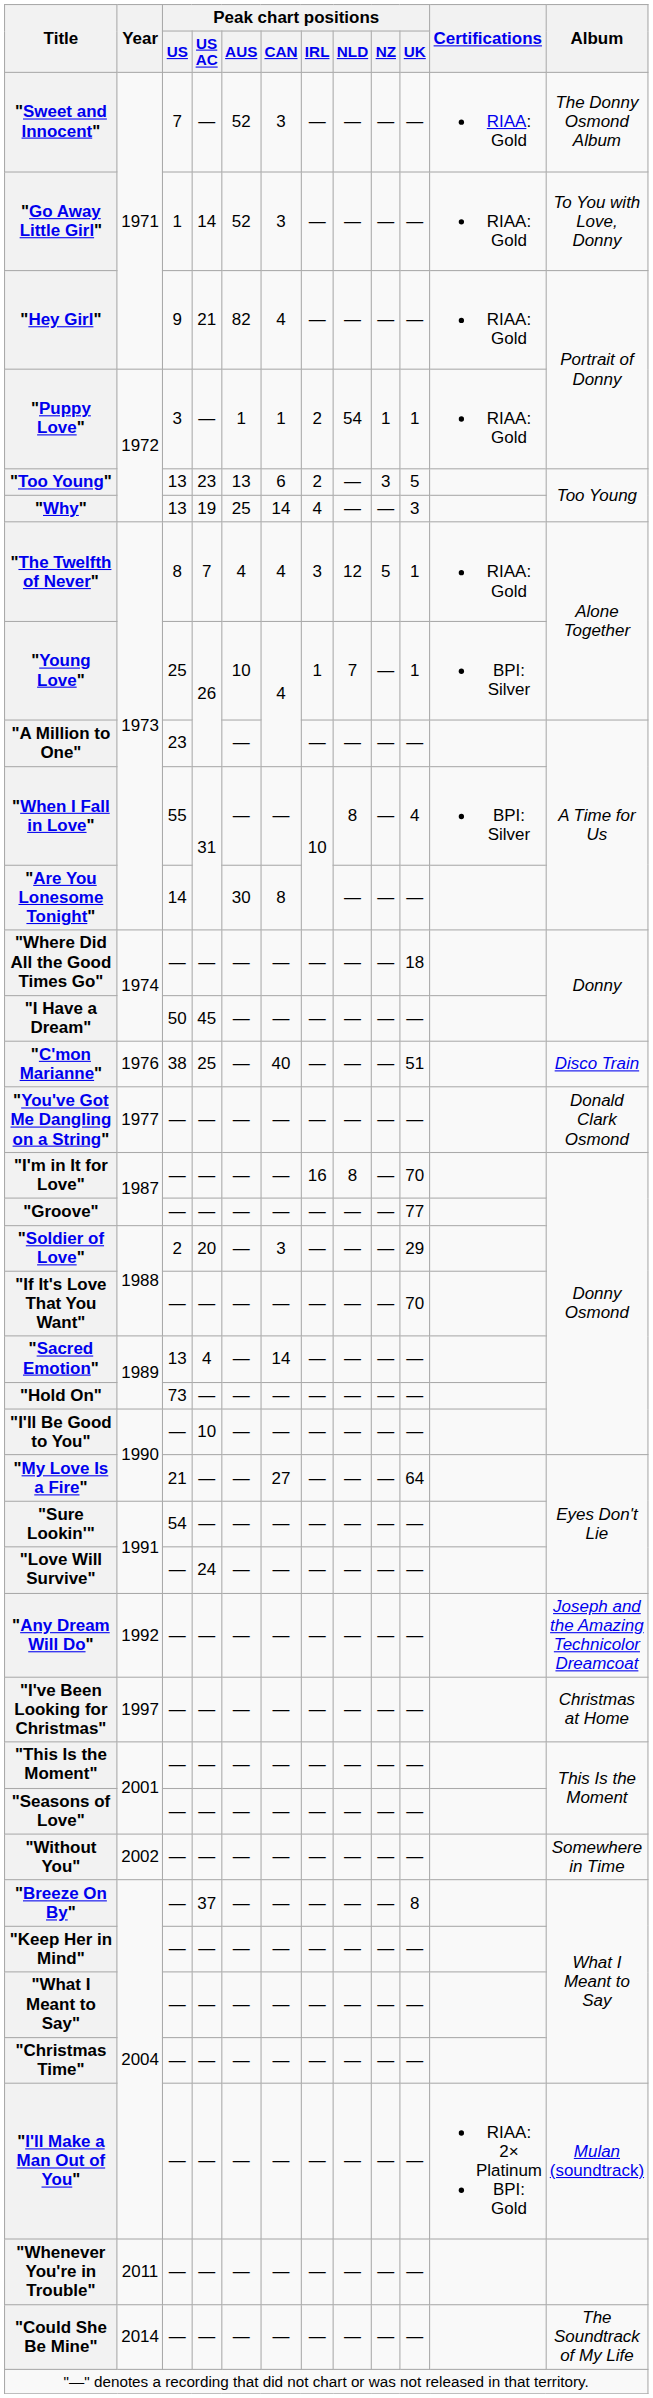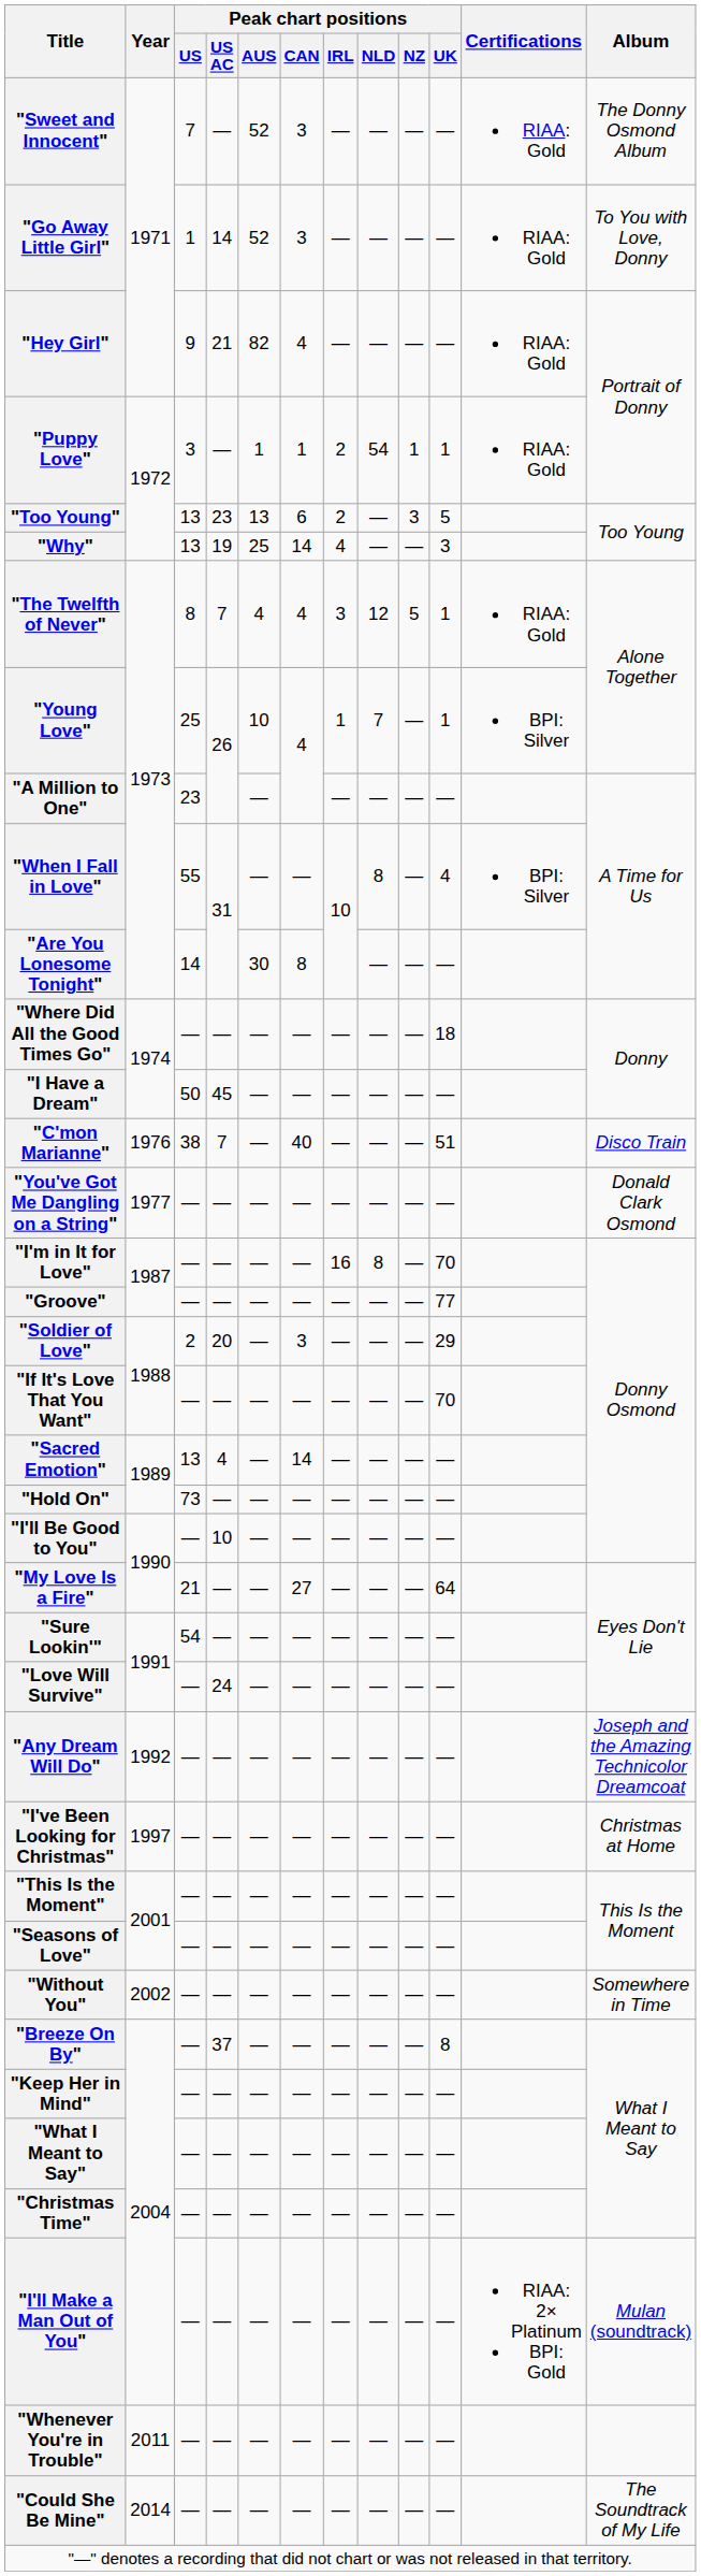 <table class="wikitable plainrowheaders" style="text-align:center;" border="1">
 <tr>
 <th scope="col" rowspan="2" style="width:18em;">Title</th>
 <th scope="col" rowspan="2">Year</th>
 <th scope="col" colspan="8">Peak chart positions</th>
 <th scope="col" rowspan="2"><a href='#'>Certifications</a></th>
 <th scope="col" rowspan="2">Album</th>
 </tr>
 <tr>
 <th scope="col" style="width:2em;font-size:90%;"><a href='#'>US</a><br></th>
 <th scope="col" style="width:2em;font-size:90%;"><a href='#'>US<br>AC</a><br></th>
 <th scope="col" style="width:2em;font-size:90%;"><a href='#'>AUS</a><br></th>
 <th scope="col" style="width:2em;font-size:90%;"><a href='#'>CAN</a><br></th>
 <th scope="col" style="width:2em;font-size:90%;"><a href='#'>IRL</a><br></th>
 <th scope="col" style="width:2em;font-size:90%;"><a href='#'>NLD</a><br></th>
 <th scope="col" style="width:2em;font-size:90%;"><a href='#'>NZ</a><br></th>
 <th scope="col" style="width:2em;font-size:90%;"><a href='#'>UK</a><br></th>
 </tr>
 <tr>
 <th scope="row">"<a href='#'>Sweet and Innocent</a>"</th>
 <td rowspan="3">1971</td>
 <td>7</td>
 <td>—</td>
 <td>52</td>
 <td>3</td>
 <td>—</td>
 <td>—</td>
 <td>—</td>
 <td>—</td>
 <td><br><ul><li><a href='#'>RIAA</a>: Gold</li></ul></td>
 <td><em>The Donny Osmond Album</em></td>
 </tr>
 <tr>
 <th scope="row">"<a href='#'>Go Away Little Girl</a>"</th>
 <td>1</td>
 <td>14</td>
 <td>52</td>
 <td>3</td>
 <td>—</td>
 <td>—</td>
 <td>—</td>
 <td>—</td>
 <td><br><ul><li>RIAA: Gold</li></ul></td>
 <td><em>To You with Love, Donny</em></td>
 </tr>
 <tr>
 <th scope="row">"<a href='#'>Hey Girl</a>"</th>
 <td>9</td>
 <td>21</td>
 <td>82</td>
 <td>4</td>
 <td>—</td>
 <td>—</td>
 <td>—</td>
 <td>—</td>
 <td><br><ul><li>RIAA: Gold</li></ul></td>
 <td rowspan="2"><em>Portrait of Donny</em></td>
 </tr>
 <tr>
 <th scope="row">"<a href='#'>Puppy Love</a>"</th>
 <td rowspan="3">1972</td>
 <td>3</td>
 <td>—</td>
 <td>1</td>
 <td>1</td>
 <td>2</td>
 <td>54</td>
 <td>1</td>
 <td>1</td>
 <td><br><ul><li>RIAA: Gold</li></ul></td>
 </tr>
 <tr>
 <th scope="row">"<a href='#'>Too Young</a>"</th>
 <td>13</td>
 <td>23</td>
 <td>13</td>
 <td>6</td>
 <td>2</td>
 <td>—</td>
 <td>3</td>
 <td>5</td>
 <td></td>
 <td rowspan="2"><em>Too Young</em></td>
 </tr>
 <tr>
 <th scope="row">"<a href='#'>Why</a>"</th>
 <td>13</td>
 <td>19</td>
 <td>25</td>
 <td>14</td>
 <td>4</td>
 <td>—</td>
 <td>—</td>
 <td>3</td>
 <td></td>
 </tr>
 <tr>
 <th scope="row">"<a href='#'>The Twelfth of Never</a>"</th>
 <td rowspan="5">1973</td>
 <td>8</td>
 <td>7</td>
 <td>4</td>
 <td>4</td>
 <td>3</td>
 <td>12</td>
 <td>5</td>
 <td>1</td>
 <td><br><ul><li>RIAA: Gold</li></ul></td>
 <td rowspan="2"><em>Alone Together</em></td>
 </tr>
 <tr>
 <th scope="row">"<a href='#'>Young Love</a>"</th>
 <td>25</td>
 <td rowspan="2">26</td>
 <td>10</td>
 <td rowspan="2">4</td>
 <td>1</td>
 <td>7</td>
 <td>—</td>
 <td>1</td>
 <td><br><ul><li>BPI: Silver</li></ul></td>
 </tr>
 <tr>
 <th scope="row">"A Million to One"</th>
 <td>23</td>
 <td>—</td>
 <td>—</td>
 <td>—</td>
 <td>—</td>
 <td>—</td>
 <td></td>
 <td rowspan="3"><em>A Time for Us</em></td>
 </tr>
 <tr>
 <th scope="row">"<a href='#'>When I Fall in Love</a>"</th>
 <td>55</td>
 <td rowspan="2">31</td>
 <td>—</td>
 <td>—</td>
 <td rowspan="2">10</td>
 <td>8</td>
 <td>—</td>
 <td>4</td>
 <td><br><ul><li>BPI: Silver</li></ul></td>
 </tr>
 <tr>
 <th scope="row">"<a href='#'>Are You Lonesome Tonight</a>"</th>
 <td>14</td>
 <td>30</td>
 <td>8</td>
 <td>—</td>
 <td>—</td>
 <td>—</td>
 <td></td>
 </tr>
 <tr>
 <th scope="row">"Where Did All the Good Times Go"</th>
 <td rowspan="2">1974</td>
 <td>—</td>
 <td>—</td>
 <td>—</td>
 <td>—</td>
 <td>—</td>
 <td>—</td>
 <td>—</td>
 <td>18</td>
 <td></td>
 <td rowspan="2"><em>Donny</em></td>
 </tr>
 <tr>
 <th scope="row">"I Have a Dream"</th>
 <td>50</td>
 <td>45</td>
 <td>—</td>
 <td>—</td>
 <td>—</td>
 <td>—</td>
 <td>—</td>
 <td>—</td>
 <td></td>
 </tr>
 <tr>
 <th scope="row">"<a href='#'>C'mon Marianne</a>"</th>
 <td>1976</td>
 <td>38</td>
-<td>25</td>
+<td>7</td>
 <td>—</td>
 <td>40</td>
 <td>—</td>
 <td>—</td>
 <td>—</td>
 <td>51</td>
 <td></td>
 <td><em><a href='#'>Disco Train</a></em></td>
 </tr>
 <tr>
 <th scope="row">"<a href='#'>You've Got Me Dangling on a String</a>"</th>
 <td>1977</td>
 <td>—</td>
 <td>—</td>
 <td>—</td>
 <td>—</td>
 <td>—</td>
 <td>—</td>
 <td>—</td>
 <td>—</td>
 <td></td>
 <td><em>Donald Clark Osmond</em></td>
 </tr>
 <tr>
 <th scope="row">"I'm in It for Love"</th>
 <td rowspan="2">1987</td>
 <td>—</td>
 <td>—</td>
 <td>—</td>
 <td>—</td>
 <td>16</td>
 <td>8</td>
 <td>—</td>
 <td>70</td>
 <td></td>
 <td rowspan="7"><em>Donny Osmond</em></td>
 </tr>
 <tr>
 <th scope="row">"Groove"</th>
 <td>—</td>
 <td>—</td>
 <td>—</td>
 <td>—</td>
 <td>—</td>
 <td>—</td>
 <td>—</td>
 <td>77</td>
 <td></td>
 </tr>
 <tr>
 <th scope="row">"<a href='#'>Soldier of Love</a>"</th>
 <td rowspan="2">1988</td>
 <td>2</td>
 <td>20</td>
 <td>—</td>
 <td>3</td>
 <td>—</td>
 <td>—</td>
 <td>—</td>
 <td>29</td>
 <td></td>
 </tr>
 <tr>
 <th scope="row">"If It's Love That You Want"</th>
 <td>—</td>
 <td>—</td>
 <td>—</td>
 <td>—</td>
 <td>—</td>
 <td>—</td>
 <td>—</td>
 <td>70</td>
 <td></td>
 </tr>
 <tr>
 <th scope="row">"<a href='#'>Sacred Emotion</a>"</th>
 <td rowspan="2">1989</td>
 <td>13</td>
 <td>4</td>
 <td>—</td>
 <td>14</td>
 <td>—</td>
 <td>—</td>
 <td>—</td>
 <td>—</td>
 <td></td>
 </tr>
 <tr>
 <th scope="row">"Hold On"</th>
 <td>73</td>
 <td>—</td>
 <td>—</td>
 <td>—</td>
 <td>—</td>
 <td>—</td>
 <td>—</td>
 <td>—</td>
 <td></td>
 </tr>
 <tr>
 <th scope="row">"I'll Be Good to You"</th>
 <td rowspan="2">1990</td>
 <td>—</td>
 <td>10</td>
 <td>—</td>
 <td>—</td>
 <td>—</td>
 <td>—</td>
 <td>—</td>
 <td>—</td>
 <td></td>
 </tr>
 <tr>
 <th scope="row">"<a href='#'>My Love Is a Fire</a>"</th>
 <td>21</td>
 <td>—</td>
 <td>—</td>
 <td>27</td>
 <td>—</td>
 <td>—</td>
 <td>—</td>
 <td>64</td>
 <td></td>
 <td rowspan="3"><em>Eyes Don't Lie</em></td>
 </tr>
 <tr>
 <th scope="row">"Sure Lookin'"</th>
 <td rowspan="2">1991</td>
 <td>54</td>
 <td>—</td>
 <td>—</td>
 <td>—</td>
 <td>—</td>
 <td>—</td>
 <td>—</td>
 <td>—</td>
 <td></td>
 </tr>
 <tr>
 <th scope="row">"Love Will Survive"</th>
 <td>—</td>
 <td>24</td>
 <td>—</td>
 <td>—</td>
 <td>—</td>
 <td>—</td>
 <td>—</td>
 <td>—</td>
 <td></td>
 </tr>
 <tr>
 <th scope="row">"<a href='#'>Any Dream Will Do</a>"</th>
 <td>1992</td>
 <td>—</td>
 <td>—</td>
 <td>—</td>
 <td>—</td>
 <td>—</td>
 <td>—</td>
 <td>—</td>
 <td>—</td>
 <td></td>
 <td><em><a href='#'>Joseph and the Amazing Technicolor Dreamcoat</a></em></td>
 </tr>
 <tr>
 <th scope="row">"I've Been Looking for Christmas"</th>
 <td>1997</td>
 <td>—</td>
 <td>—</td>
 <td>—</td>
 <td>—</td>
 <td>—</td>
 <td>—</td>
 <td>—</td>
 <td>—</td>
 <td></td>
 <td><em>Christmas at Home</em></td>
 </tr>
 <tr>
 <th scope="row">"This Is the Moment"</th>
 <td rowspan="2">2001</td>
 <td>—</td>
 <td>—</td>
 <td>—</td>
 <td>—</td>
 <td>—</td>
 <td>—</td>
 <td>—</td>
 <td>—</td>
 <td></td>
 <td rowspan="2"><em>This Is the Moment</em></td>
 </tr>
 <tr>
 <th scope="row">"Seasons of Love"</th>
 <td>—</td>
 <td>—</td>
 <td>—</td>
 <td>—</td>
 <td>—</td>
 <td>—</td>
 <td>—</td>
 <td>—</td>
 <td></td>
 </tr>
 <tr>
 <th scope="row">"Without You"</th>
 <td>2002</td>
 <td>—</td>
 <td>—</td>
 <td>—</td>
 <td>—</td>
 <td>—</td>
 <td>—</td>
 <td>—</td>
 <td>—</td>
 <td></td>
 <td><em>Somewhere in Time</em></td>
 </tr>
 <tr>
 <th scope="row">"<a href='#'>Breeze On By</a>"</th>
 <td rowspan="5">2004</td>
 <td>—</td>
 <td>37</td>
 <td>—</td>
 <td>—</td>
 <td>—</td>
 <td>—</td>
 <td>—</td>
 <td>8</td>
 <td></td>
 <td rowspan="4"><em>What I Meant to Say</em></td>
 </tr>
 <tr>
 <th scope="row">"Keep Her in Mind"</th>
 <td>—</td>
 <td>—</td>
 <td>—</td>
 <td>—</td>
 <td>—</td>
 <td>—</td>
 <td>—</td>
 <td>—</td>
 <td></td>
 </tr>
 <tr>
 <th scope="row">"What I Meant to Say"</th>
 <td>—</td>
 <td>—</td>
 <td>—</td>
 <td>—</td>
 <td>—</td>
 <td>—</td>
 <td>—</td>
 <td>—</td>
 <td></td>
 </tr>
 <tr>
 <th scope="row">"Christmas Time"</th>
 <td>—</td>
 <td>—</td>
 <td>—</td>
 <td>—</td>
 <td>—</td>
 <td>—</td>
 <td>—</td>
 <td>—</td>
 <td></td>
 </tr>
 <tr>
 <th scope="row">"<a href='#'>I'll Make a Man Out of You</a>"</th>
 <td>—</td>
 <td>—</td>
 <td>—</td>
 <td>—</td>
 <td>—</td>
 <td>—</td>
 <td>—</td>
 <td>—</td>
 <td><br><ul><li>RIAA: 2× Platinum</li><li>BPI: Gold</li></ul></td>
 <td><a href='#'><em>Mulan</em> (soundtrack)</a></td>
 </tr>
 <tr>
 <th scope="row">"Whenever You're in Trouble"</th>
 <td>2011</td>
 <td>—</td>
 <td>—</td>
 <td>—</td>
 <td>—</td>
 <td>—</td>
 <td>—</td>
 <td>—</td>
 <td>—</td>
 <td></td>
 <td></td>
 </tr>
 <tr>
 <th scope="row">"Could She Be Mine"</th>
 <td>2014</td>
 <td>—</td>
 <td>—</td>
 <td>—</td>
 <td>—</td>
 <td>—</td>
 <td>—</td>
 <td>—</td>
 <td>—</td>
 <td></td>
 <td><em>The Soundtrack of My Life</em></td>
 </tr>
 <tr>
 <td colspan="12" style="font-size:90%">"—" denotes a recording that did not chart or was not released in that territory.</td>
 </tr>
 </table>
